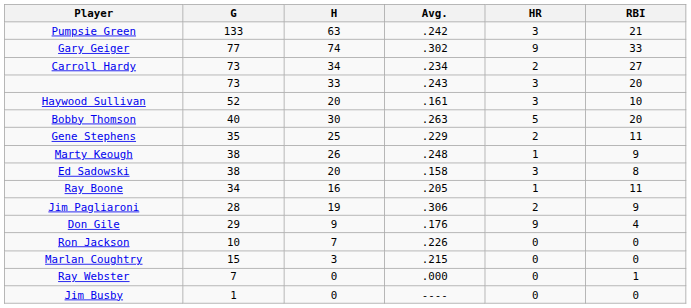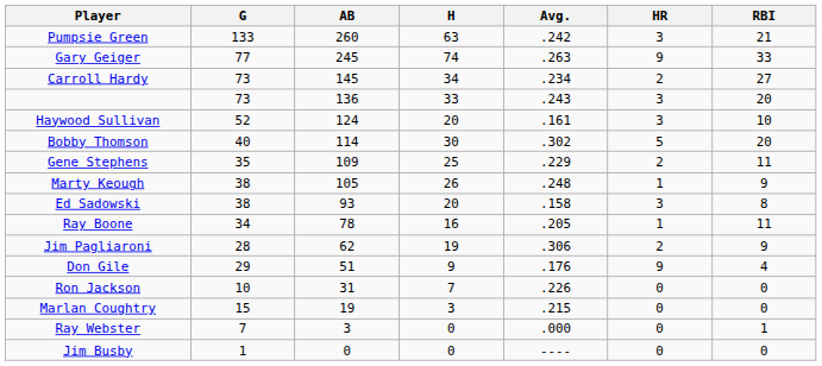 <table class="wikitable sortable">
 <tr>
 <th bgcolor="#DDDDFF" width="16%">Player</th>
 <th bgcolor="#DDDDFF" width="9%">G</th>
+<th bgcolor="#DDDDFF" width="9%">AB</th>
 <th bgcolor="#DDDDFF" width="9%">H</th>
 <th bgcolor="#DDDDFF" width="9%">Avg.</th>
 <th bgcolor="#DDDDFF" width="9%">HR</th>
 <th bgcolor="#DDDDFF" width="9%">RBI</th>
 </tr>
 <tr align="center">
 <td><a href='#'>Pumpsie Green</a></td>
 <td>133</td>
+<td>260</td>
 <td>63</td>
 <td>.242</td>
 <td>3</td>
 <td>21</td>
 </tr>
 <tr align=center>
 <td><a href='#'>Gary Geiger</a></td>
 <td>77</td>
+<td>245</td>
 <td>74</td>
-<td>.302</td>
+<td>.263</td>
 <td>9</td>
 <td>33</td>
 </tr>
 <tr align=center>
 <td><a href='#'>Carroll Hardy</a></td>
 <td>73</td>
+<td>145</td>
 <td>34</td>
 <td>.234</td>
 <td>2</td>
 <td>27</td>
 </tr>
 <tr align=center>
 <td></td>
 <td>73</td>
+<td>136</td>
 <td>33</td>
 <td>.243</td>
 <td>3</td>
 <td>20</td>
 </tr>
 <tr align=center>
 <td><a href='#'>Haywood Sullivan</a></td>
 <td>52</td>
+<td>124</td>
 <td>20</td>
 <td>.161</td>
 <td>3</td>
 <td>10</td>
 </tr>
 <tr align=center>
 <td><a href='#'>Bobby Thomson</a></td>
 <td>40</td>
+<td>114</td>
 <td>30</td>
-<td>.263</td>
+<td>.302</td>
 <td>5</td>
 <td>20</td>
 </tr>
 <tr align=center>
 <td><a href='#'>Gene Stephens</a></td>
 <td>35</td>
+<td>109</td>
 <td>25</td>
 <td>.229</td>
 <td>2</td>
 <td>11</td>
 </tr>
 <tr align=center>
 <td><a href='#'>Marty Keough</a></td>
 <td>38</td>
+<td>105</td>
 <td>26</td>
 <td>.248</td>
 <td>1</td>
 <td>9</td>
 </tr>
 <tr align="center">
 <td><a href='#'>Ed Sadowski</a></td>
 <td>38</td>
+<td>93</td>
 <td>20</td>
 <td>.158</td>
 <td>3</td>
 <td>8</td>
 </tr>
 <tr align=center>
 <td><a href='#'>Ray Boone</a></td>
 <td>34</td>
+<td>78</td>
 <td>16</td>
 <td>.205</td>
 <td>1</td>
 <td>11</td>
 </tr>
 <tr align=center>
 <td><a href='#'>Jim Pagliaroni</a></td>
 <td>28</td>
+<td>62</td>
 <td>19</td>
 <td>.306</td>
 <td>2</td>
 <td>9</td>
 </tr>
 <tr align=center>
 <td><a href='#'>Don Gile</a></td>
 <td>29</td>
+<td>51</td>
 <td>9</td>
 <td>.176</td>
 <td>9</td>
 <td>4</td>
 </tr>
 <tr align=center>
 <td><a href='#'>Ron Jackson</a></td>
 <td>10</td>
+<td>31</td>
 <td>7</td>
 <td>.226</td>
 <td>0</td>
 <td>0</td>
 </tr>
 <tr align=center>
 <td><a href='#'>Marlan Coughtry</a></td>
 <td>15</td>
+<td>19</td>
 <td>3</td>
 <td>.215</td>
 <td>0</td>
 <td>0</td>
 </tr>
 <tr align=center>
 <td><a href='#'>Ray Webster</a></td>
 <td>7</td>
+<td>3</td>
 <td>0</td>
 <td>.000</td>
 <td>0</td>
 <td>1</td>
 </tr>
 <tr align=center>
 <td><a href='#'>Jim Busby</a></td>
 <td>1</td>
 <td>0</td>
+<td>0</td>
 <td>----</td>
 <td>0</td>
 <td>0</td>
 </tr>
 </table>
